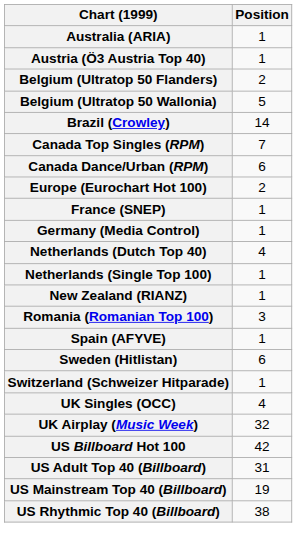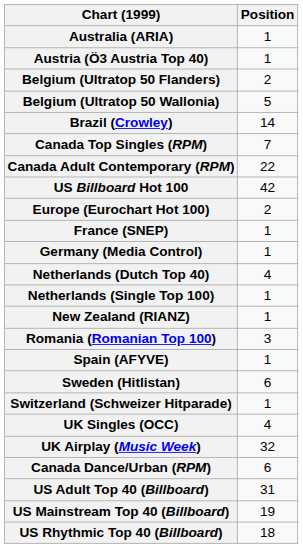 <table class="wikitable sortable plainrowheaders" style="text-align:center">
 <tr>
 <th>Chart (1999)</th>
 <th>Position</th>
 </tr>
 <tr>
 <th scope="row">Australia (ARIA)</th>
 <td>1</td>
 </tr>
 <tr>
 <th scope="row">Austria (Ö3 Austria Top 40)</th>
 <td>1</td>
 </tr>
 <tr>
 <th scope="row">Belgium (Ultratop 50 Flanders)</th>
 <td>2</td>
 </tr>
 <tr>
 <th scope="row">Belgium (Ultratop 50 Wallonia)</th>
 <td>5</td>
 </tr>
 <tr>
 <th scope="row">Brazil (<a href='#'>Crowley</a>)</th>
 <td>14</td>
 </tr>
 <tr>
 <th scope="row">Canada Top Singles (<em>RPM</em>)</th>
 <td>7</td>
 </tr>
 <tr>
-<th scope="row">Canada Dance/Urban (<em>RPM</em>)</th>
-<td>6</td>
+<th scope="row">Canada Adult Contemporary (<em>RPM</em>)</th>
+<td>22</td>
+</tr>
+<tr>
+<th scope="row">US <em>Billboard</em> Hot 100</th>
+<td>42</td>
 </tr>
 <tr>
 <th scope="row">Europe (Eurochart Hot 100)</th>
 <td>2</td>
 </tr>
 <tr>
 <th scope="row">France (SNEP)</th>
 <td>1</td>
 </tr>
 <tr>
 <th scope="row">Germany (Media Control)</th>
 <td>1</td>
 </tr>
 <tr>
 <th scope="row">Netherlands (Dutch Top 40)</th>
 <td>4</td>
 </tr>
 <tr>
 <th scope="row">Netherlands (Single Top 100)</th>
 <td>1</td>
 </tr>
 <tr>
 <th scope="row">New Zealand (RIANZ)</th>
 <td>1</td>
 </tr>
 <tr>
 <th scope="row">Romania (<a href='#'>Romanian Top 100</a>)</th>
 <td>3</td>
 </tr>
 <tr>
 <th scope="row">Spain (AFYVE)</th>
 <td>1</td>
 </tr>
 <tr>
 <th scope="row">Sweden (Hitlistan)</th>
 <td>6</td>
 </tr>
 <tr>
 <th scope="row">Switzerland (Schweizer Hitparade)</th>
 <td>1</td>
 </tr>
 <tr>
 <th scope="row">UK Singles (OCC)</th>
 <td>4</td>
 </tr>
 <tr>
 <th scope="row">UK Airplay (<em><a href='#'>Music Week</a></em>)</th>
 <td>32</td>
 </tr>
 <tr>
-<th scope="row">US <em>Billboard</em> Hot 100</th>
-<td>42</td>
+<th scope="row">Canada Dance/Urban (<em>RPM</em>)</th>
+<td>6</td>
 </tr>
 <tr>
 <th scope="row">US Adult Top 40 (<em>Billboard</em>)</th>
 <td>31</td>
 </tr>
 <tr>
 <th scope="row">US Mainstream Top 40 (<em>Billboard</em>)</th>
 <td>19</td>
 </tr>
 <tr>
 <th scope="row">US Rhythmic Top 40 (<em>Billboard</em>)</th>
-<td>38</td>
+<td>18</td>
 </tr>
 </table>
